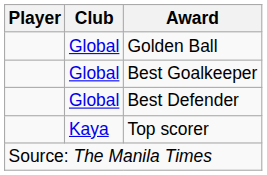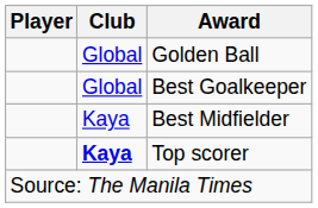 <table class="wikitable sortable">
 <tr>
 <th>Player</th>
 <th>Club</th>
 <th>Award</th>
 </tr>
 <tr>
 <td> </td>
 <td><a href='#'>Global</a></td>
 <td>Golden Ball</td>
 </tr>
 <tr>
 <td> </td>
 <td><a href='#'>Global</a></td>
 <td>Best Goalkeeper</td>
 </tr>
 <tr>
 <td> </td>
-<td><a href='#'>Global</a></td>
-<td>Best Defender</td>
+<td><a href='#'>Kaya</a></td>
+<td>Best Midfielder</td>
 </tr>
 <tr>
 <td> </td>
-<td><a href='#'>Kaya</a></td>
+<td><strong><a href='#'>Kaya</a></strong></td>
 <td>Top scorer</td>
 </tr>
 <tr class="sortbottom">
 <td colspan=3>Source: <em>The Manila Times</em></td>
 </tr>
 </table>
